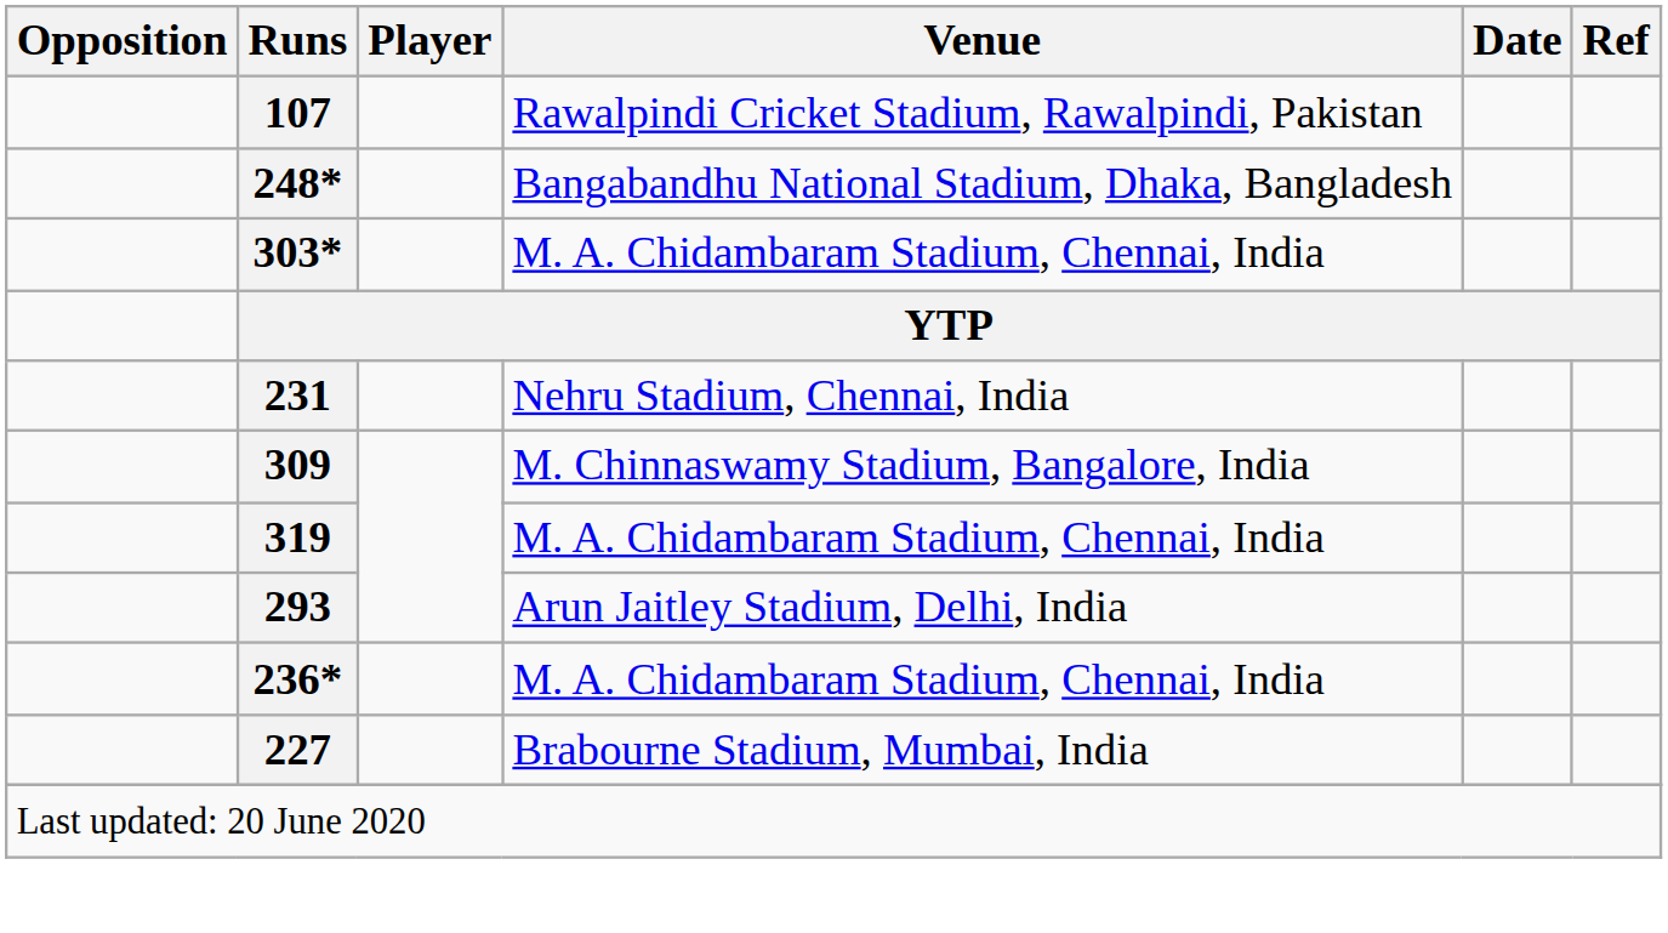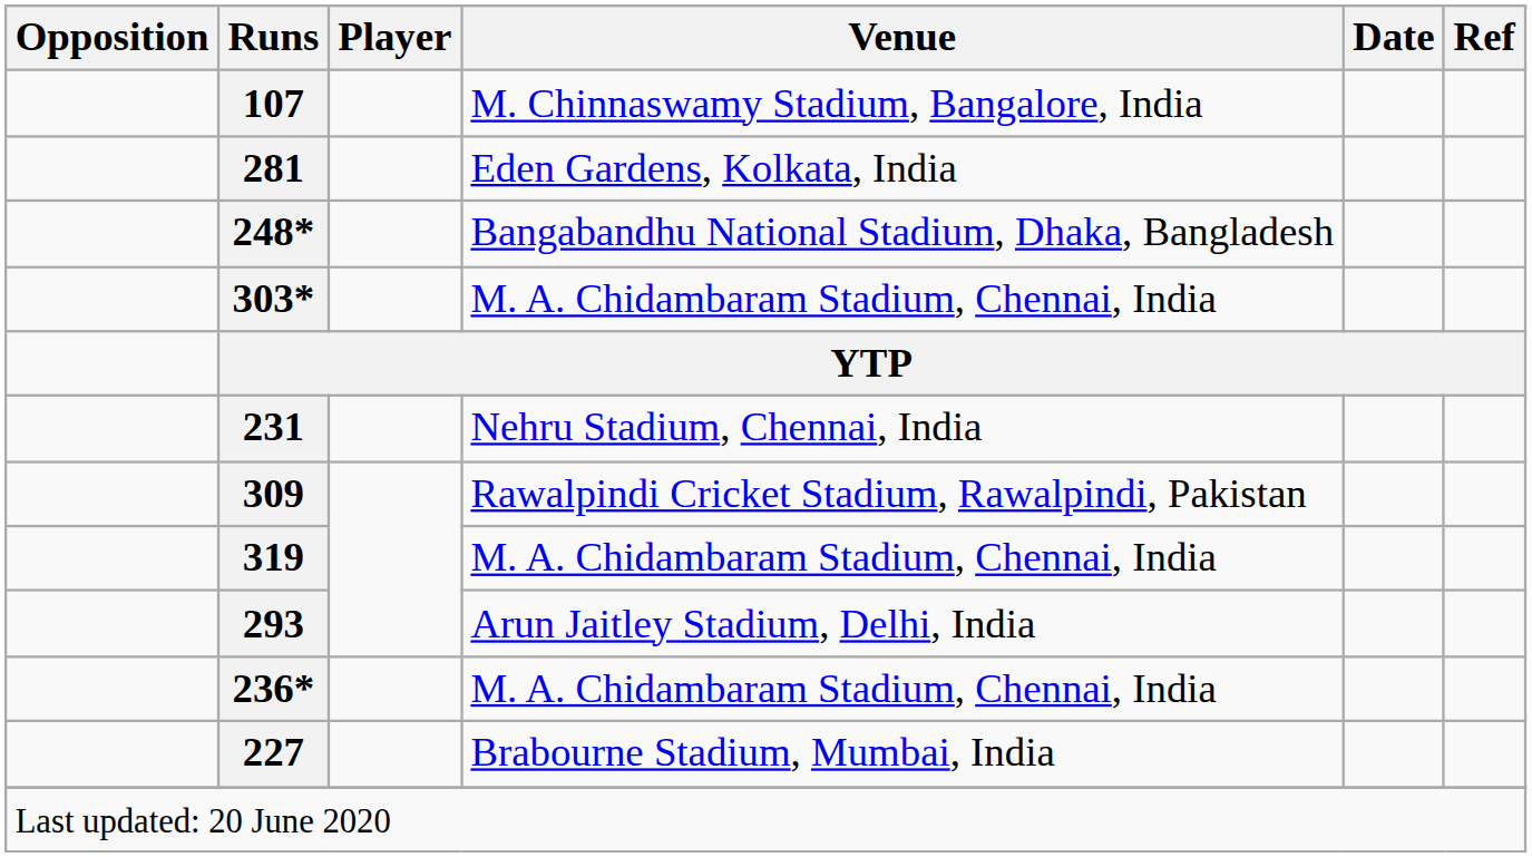 <table class="wikitable sortable">
 <tr>
 <th scope=col>Opposition</th>
 <th scope=col>Runs</th>
 <th scope=col>Player</th>
 <th scope=col>Venue</th>
 <th scope=col>Date</th>
 <th scope=col>Ref</th>
 </tr>
 <tr>
 <td style=text-align:left;></td>
 <th scope=row style=text-align:center;>107</th>
 <td></td>
-<td><a href='#'>Rawalpindi Cricket Stadium</a>, <a href='#'>Rawalpindi</a>, Pakistan</td>
+<td><a href='#'>M. Chinnaswamy Stadium</a>, <a href='#'>Bangalore</a>, India</td>
+<td></td>
+<td></td>
+</tr>
+<tr>
+<td style=text-align:left;></td>
+<th scope=row style=text-align:center;>281</th>
+<td></td>
+<td><a href='#'>Eden Gardens</a>, <a href='#'>Kolkata</a>, India</td>
 <td></td>
 <td></td>
 </tr>
 <tr>
 <td style=text-align:left;></td>
 <th scope=row style=text-align:center;>248*</th>
 <td></td>
 <td><a href='#'>Bangabandhu National Stadium</a>, <a href='#'>Dhaka</a>, Bangladesh</td>
 <td></td>
 <td></td>
 </tr>
 <tr>
 <td style=text-align:left;></td>
 <th scope=row style=text-align:center;>303*</th>
 <td></td>
 <td><a href='#'>M. A. Chidambaram Stadium</a>, <a href='#'>Chennai</a>, India</td>
 <td></td>
 <td></td>
 </tr>
 <tr>
 <td style=text-align:left;></td>
 <th style=text-align:center; colspan=5>YTP</th>
 </tr>
 <tr>
 <td style=text-align:left;></td>
 <th scope=row style=text-align:center;>231</th>
 <td></td>
 <td><a href='#'>Nehru Stadium</a>, <a href='#'>Chennai</a>, India</td>
 <td></td>
 <td></td>
 </tr>
 <tr>
 <td style=text-align:left;></td>
 <th scope=row style=text-align:center;>309</th>
 <td rowspan=3></td>
-<td><a href='#'>M. Chinnaswamy Stadium</a>, <a href='#'>Bangalore</a>, India</td>
+<td><a href='#'>Rawalpindi Cricket Stadium</a>, <a href='#'>Rawalpindi</a>, Pakistan</td>
 <td></td>
 <td></td>
 </tr>
 <tr>
 <td style=text-align:left;></td>
 <th scope=row style=text-align:center;>319</th>
 <td><a href='#'>M. A. Chidambaram Stadium</a>, <a href='#'>Chennai</a>, India</td>
 <td></td>
 <td></td>
 </tr>
 <tr>
 <td style=text-align:left;></td>
 <th scope=row style=text-align:center;>293</th>
 <td><a href='#'>Arun Jaitley Stadium</a>, <a href='#'>Delhi</a>, India</td>
 <td></td>
 <td></td>
 </tr>
 <tr>
 <td style=text-align:left;></td>
 <th scope=row style=text-align:center;>236*</th>
 <td></td>
 <td><a href='#'>M. A. Chidambaram Stadium</a>, <a href='#'>Chennai</a>, India</td>
 <td></td>
 <td></td>
 </tr>
 <tr>
 <td style=text-align:left;></td>
 <th scope=row style=text-align:center;>227</th>
 <td></td>
 <td><a href='#'>Brabourne Stadium</a>, <a href='#'>Mumbai</a>, India</td>
 <td></td>
 <td></td>
 </tr>
 <tr>
 </tr>
 <tr class=sortbottom>
 <td colspan=6><small>Last updated: 20 June 2020</small></td>
 </tr>
 </table>
